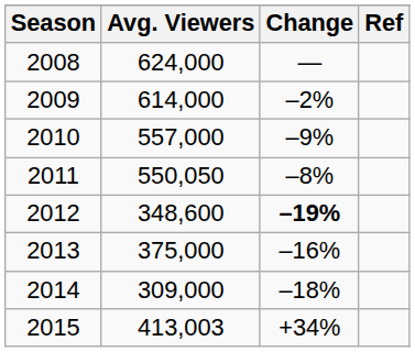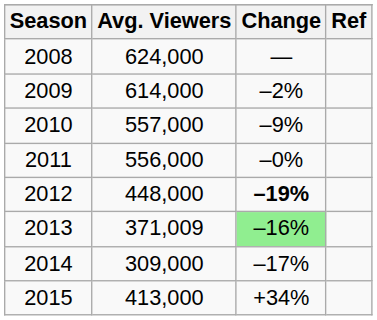 <table class="wikitable sortable"  style="text-align: center;">
 <tr>
 </tr>
 <tr>
 <th>Season</th>
 <th>Avg. Viewers</th>
 <th>Change</th>
 <th>Ref</th>
 </tr>
 <tr>
 <td>2008</td>
 <td>624,000</td>
 <td>—</td>
 <td></td>
 </tr>
 <tr>
 <td>2009</td>
 <td>614,000</td>
 <td>–2%</td>
 <td></td>
 </tr>
 <tr>
 <td>2010</td>
 <td>557,000</td>
 <td>–9%</td>
 <td></td>
 </tr>
 <tr>
 <td>2011</td>
-<td>550,050</td>
-<td>–8%</td>
+<td>556,000</td>
+<td>–0%</td>
 <td></td>
 </tr>
 <tr>
 <td>2012</td>
-<td>348,600</td>
+<td>448,000</td>
 <td><strong>–19%</strong></td>
 <td></td>
 </tr>
 <tr>
 <td>2013</td>
-<td>375,000</td>
-<td>–16%</td>
+<td>371,009</td>
+<td style="background: lightgreen;">–16%</td>
 <td></td>
 </tr>
 <tr>
 <td>2014</td>
 <td>309,000</td>
-<td>–18%</td>
+<td>–17%</td>
 <td></td>
 </tr>
 <tr>
 <td>2015</td>
-<td>413,003</td>
+<td>413,000</td>
 <td>+34%</td>
 <td></td>
 </tr>
 </table>
